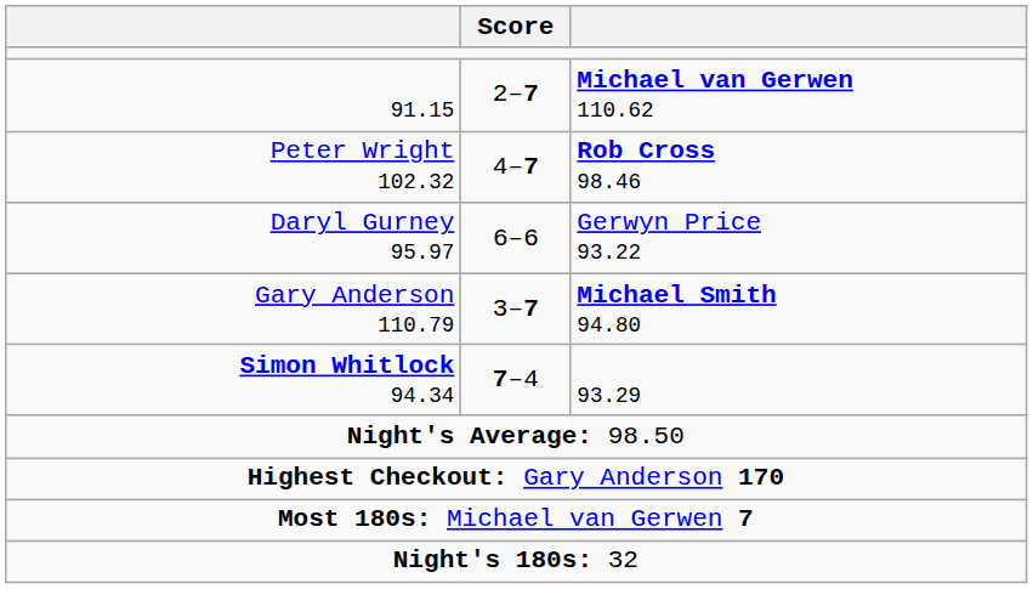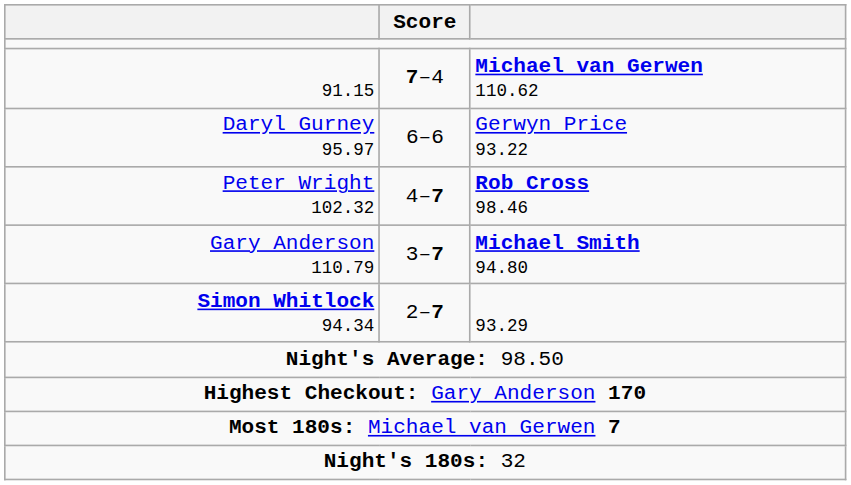 <table class=wikitable style="text-align:center">
 <tr>
 <th width=225></th>
 <th width=50>Score</th>
 <th width=225></th>
 </tr>
 <tr align=center>
 <td colspan="3"></td>
 </tr>
 <tr align=left>
 <td align=right> <br><small><span>91.15</span></small></td>
-<td align=center>2–<strong>7</strong></td>
+<td align=center><strong>7</strong>–4</td>
 <td> <strong><a href='#'>Michael van Gerwen</a></strong> <br><small><span>110.62</span></small></td>
+</tr>
+<tr align=left>
+<td align=right><a href='#'>Daryl Gurney</a>  <br><small><span>95.97</span></small></td>
+<td align=center>6–6</td>
+<td> <a href='#'>Gerwyn Price</a> <br><small><span>93.22</span></small></td>
 </tr>
 <tr align=left>
 <td align=right><a href='#'>Peter Wright</a>  <br><small><span>102.32</span></small></td>
 <td align=center>4–<strong>7</strong></td>
 <td> <strong><a href='#'>Rob Cross</a></strong> <br><small><span>98.46</span></small></td>
-</tr>
-<tr align=left>
-<td align=right><a href='#'>Daryl Gurney</a>  <br><small><span>95.97</span></small></td>
-<td align=center>6–6</td>
-<td> <a href='#'>Gerwyn Price</a> <br><small><span>93.22</span></small></td>
 </tr>
 <tr align=left>
 <td align=right><a href='#'>Gary Anderson</a>  <br><small><span>110.79</span></small></td>
 <td align=center>3–<strong>7</strong></td>
 <td> <strong><a href='#'>Michael Smith</a></strong> <br><small><span>94.80</span></small></td>
 </tr>
 <tr align=left>
 <td align=right><strong><a href='#'>Simon Whitlock</a></strong>  <br><small><span>94.34</span></small></td>
-<td align=center><strong>7</strong>–4</td>
+<td align=center>2–<strong>7</strong></td>
 <td> <br><small><span>93.29</span></small></td>
 </tr>
 <tr align=center>
 <td colspan="3"><strong>Night's Average:</strong> 98.50</td>
 </tr>
 <tr align=center>
 <td colspan="3"><strong>Highest Checkout:</strong>  <a href='#'>Gary Anderson</a>  <strong>170</strong></td>
 </tr>
 <tr align=center>
 <td colspan="3"><strong>Most 180s:</strong>  <a href='#'>Michael van Gerwen</a> <strong>7</strong></td>
 </tr>
 <tr align=center>
 <td colspan="3"><strong>Night's 180s:</strong> 32</td>
 </tr>
 </table>
